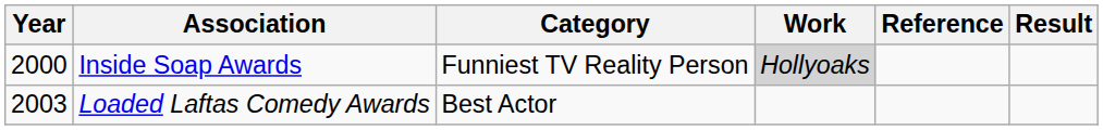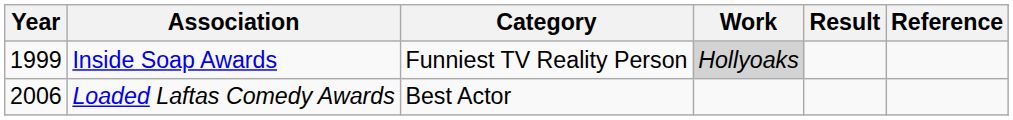 <table class="wikitable">
 <tr>
 <th>Year</th>
 <th>Association</th>
 <th>Category</th>
 <th>Work</th>
+<th>Result</th>
 <th>Reference</th>
-<th>Result</th>
 </tr>
 <tr>
-<td>2000</td>
+<td>1999</td>
 <td><a href='#'>Inside Soap Awards</a></td>
 <td>Funniest TV Reality Person</td>
 <td style="background: lightgrey;"><em>Hollyoaks</em></td>
+<td></td>
 <td align="center"></td>
-<td></td>
 </tr>
 <tr>
-<td>2003</td>
+<td>2006</td>
 <td><em><a href='#'>Loaded</a> Laftas Comedy Awards</em></td>
 <td>Best Actor</td>
 <td></td>
+<td></td>
 <td align="center"></td>
-<td></td>
 </tr>
 </table>
